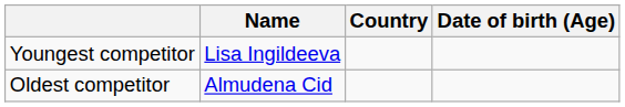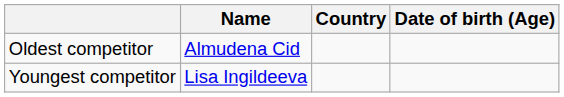 <table class="wikitable sortable">
 <tr>
 <th></th>
 <th>Name</th>
 <th>Country</th>
 <th>Date of birth (Age)</th>
 </tr>
 <tr>
+<td>Oldest competitor</td>
+<td><a href='#'>Almudena Cid</a></td>
+<td></td>
+<td></td>
+</tr>
+<tr>
 <td>Youngest competitor</td>
 <td><a href='#'>Lisa Ingildeeva</a></td>
 <td></td>
 <td></td>
 </tr>
-<tr>
-<td>Oldest competitor</td>
-<td><a href='#'>Almudena Cid</a></td>
-<td></td>
-<td></td>
-</tr>
 </table>
